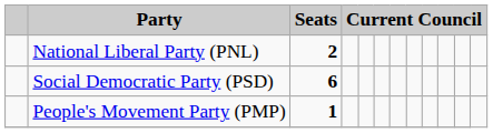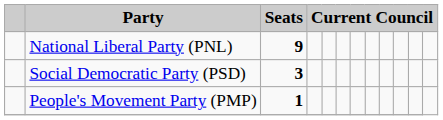 <table class="wikitable">
 <tr>
 <th style="background:#ccc">   </th>
 <th style="background:#ccc">Party</th>
 <th style="background:#ccc">Seats</th>
 <th style="background:#ccc" colspan="9">Current Council</th>
 </tr>
 <tr>
 <td>  </td>
 <td><a href='#'>National Liberal Party</a> (PNL)</td>
-<td style="text-align: right"><strong>2</strong></td>
+<td style="text-align: right"><strong>9</strong></td>
 <td>  </td>
 <td>  </td>
 <td>  </td>
 <td>  </td>
 <td>  </td>
 <td>  </td>
 <td>  </td>
 <td>  </td>
 <td>  </td>
 </tr>
 <tr>
 <td>  </td>
 <td><a href='#'>Social Democratic Party</a> (PSD)</td>
-<td style="text-align: right"><strong>6</strong></td>
+<td style="text-align: right"><strong>3</strong></td>
 <td>  </td>
 <td>  </td>
 <td>  </td>
 <td> </td>
 <td> </td>
 <td> </td>
 <td> </td>
 <td> </td>
 <td> </td>
 </tr>
 <tr>
 <td>  </td>
 <td><a href='#'>People's Movement Party</a> (PMP)</td>
 <td style="text-align: right"><strong>1</strong></td>
 <td>  </td>
 <td> </td>
 <td> </td>
 <td> </td>
 <td> </td>
 <td> </td>
 <td> </td>
 <td> </td>
 </tr>
 <tr>
 </tr>
 </table>
